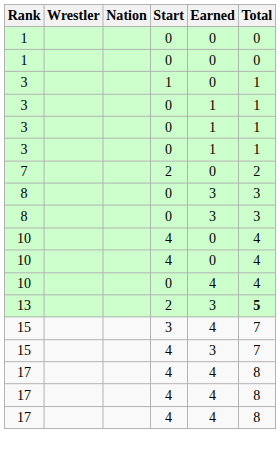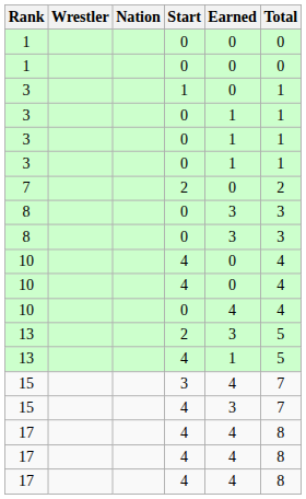 <table class="wikitable sortable" style="text-align:center;">
 <tr>
 <th>Rank</th>
 <th>Wrestler</th>
 <th>Nation</th>
 <th>Start</th>
 <th>Earned</th>
 <th>Total</th>
 </tr>
 <tr style="background:#cfc;">
 <td>1</td>
 <td align=left></td>
 <td align=left></td>
 <td>0</td>
 <td>0</td>
 <td>0</td>
 </tr>
 <tr style="background:#cfc;">
 <td>1</td>
 <td align=left></td>
 <td align=left></td>
 <td>0</td>
 <td>0</td>
 <td>0</td>
 </tr>
 <tr style="background:#cfc;">
 <td>3</td>
 <td align=left></td>
 <td align=left></td>
 <td>1</td>
 <td>0</td>
 <td>1</td>
 </tr>
 <tr style="background:#cfc;">
 <td>3</td>
 <td align=left></td>
 <td align=left></td>
 <td>0</td>
 <td>1</td>
 <td>1</td>
 </tr>
 <tr style="background:#cfc;">
 <td>3</td>
 <td align=left></td>
 <td align=left></td>
 <td>0</td>
 <td>1</td>
 <td>1</td>
 </tr>
 <tr style="background:#cfc;">
 <td>3</td>
 <td align=left></td>
 <td align=left></td>
 <td>0</td>
 <td>1</td>
 <td>1</td>
 </tr>
 <tr style="background:#cfc;">
 <td>7</td>
 <td align=left></td>
 <td align=left></td>
 <td>2</td>
 <td>0</td>
 <td>2</td>
 </tr>
 <tr style="background:#cfc;">
 <td>8</td>
 <td align=left></td>
 <td align=left></td>
 <td>0</td>
 <td>3</td>
 <td>3</td>
 </tr>
 <tr style="background:#cfc;">
 <td>8</td>
 <td align=left></td>
 <td align=left></td>
 <td>0</td>
 <td>3</td>
 <td>3</td>
 </tr>
 <tr style="background:#cfc;">
 <td>10</td>
 <td align=left></td>
 <td align=left></td>
 <td>4</td>
 <td>0</td>
 <td>4</td>
 </tr>
 <tr style="background:#cfc;">
 <td>10</td>
 <td align=left></td>
 <td align=left></td>
 <td>4</td>
 <td>0</td>
 <td>4</td>
 </tr>
 <tr style="background:#cfc;">
 <td>10</td>
 <td align=left></td>
 <td align=left></td>
 <td>0</td>
 <td>4</td>
 <td>4</td>
 </tr>
 <tr style="background:#cfc;">
 <td>13</td>
 <td align=left></td>
 <td align=left></td>
 <td>2</td>
 <td>3</td>
-<td><strong>5</strong></td>
+<td>5</td>
+</tr>
+<tr style="background:#cfc;">
+<td>13</td>
+<td align=left></td>
+<td align=left></td>
+<td>4</td>
+<td>1</td>
+<td>5</td>
 </tr>
 <tr>
 <td>15</td>
 <td align=left></td>
 <td align=left></td>
 <td>3</td>
 <td>4</td>
 <td>7</td>
 </tr>
 <tr>
 <td>15</td>
 <td align=left></td>
 <td align=left></td>
 <td>4</td>
 <td>3</td>
 <td>7</td>
 </tr>
 <tr>
 <td>17</td>
 <td align=left></td>
 <td align=left></td>
 <td>4</td>
 <td>4</td>
 <td>8</td>
 </tr>
 <tr>
 <td>17</td>
 <td align=left></td>
 <td align=left></td>
 <td>4</td>
 <td>4</td>
 <td>8</td>
 </tr>
 <tr>
 <td>17</td>
 <td align=left></td>
 <td align=left></td>
 <td>4</td>
 <td>4</td>
 <td>8</td>
 </tr>
 </table>
